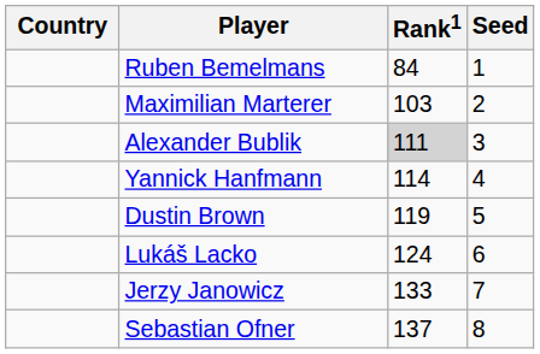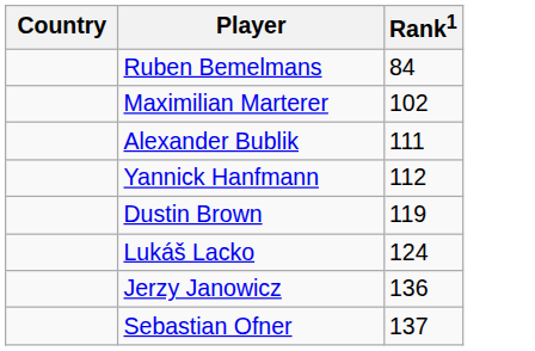 <table class="sortable wikitable">
 <tr>
 <th width="70">Country</th>
 <th width="175">Player</th>
 <th>Rank<sup>1</sup></th>
-<th>Seed</th>
 </tr>
 <tr>
 <td></td>
 <td><a href='#'>Ruben Bemelmans</a></td>
 <td>84</td>
-<td>1</td>
 </tr>
 <tr>
 <td></td>
 <td><a href='#'>Maximilian Marterer</a></td>
-<td>103</td>
-<td>2</td>
+<td>102</td>
 </tr>
 <tr>
 <td></td>
 <td><a href='#'>Alexander Bublik</a></td>
-<td style="background: lightgrey;">111</td>
-<td>3</td>
+<td>111</td>
 </tr>
 <tr>
 <td></td>
 <td><a href='#'>Yannick Hanfmann</a></td>
-<td>114</td>
-<td>4</td>
+<td>112</td>
 </tr>
 <tr>
 <td></td>
 <td><a href='#'>Dustin Brown</a></td>
 <td>119</td>
-<td>5</td>
 </tr>
 <tr>
 <td></td>
 <td><a href='#'>Lukáš Lacko</a></td>
 <td>124</td>
-<td>6</td>
 </tr>
 <tr>
 <td></td>
 <td><a href='#'>Jerzy Janowicz</a></td>
-<td>133</td>
-<td>7</td>
+<td>136</td>
 </tr>
 <tr>
 <td></td>
 <td><a href='#'>Sebastian Ofner</a></td>
 <td>137</td>
-<td>8</td>
 </tr>
 </table>
